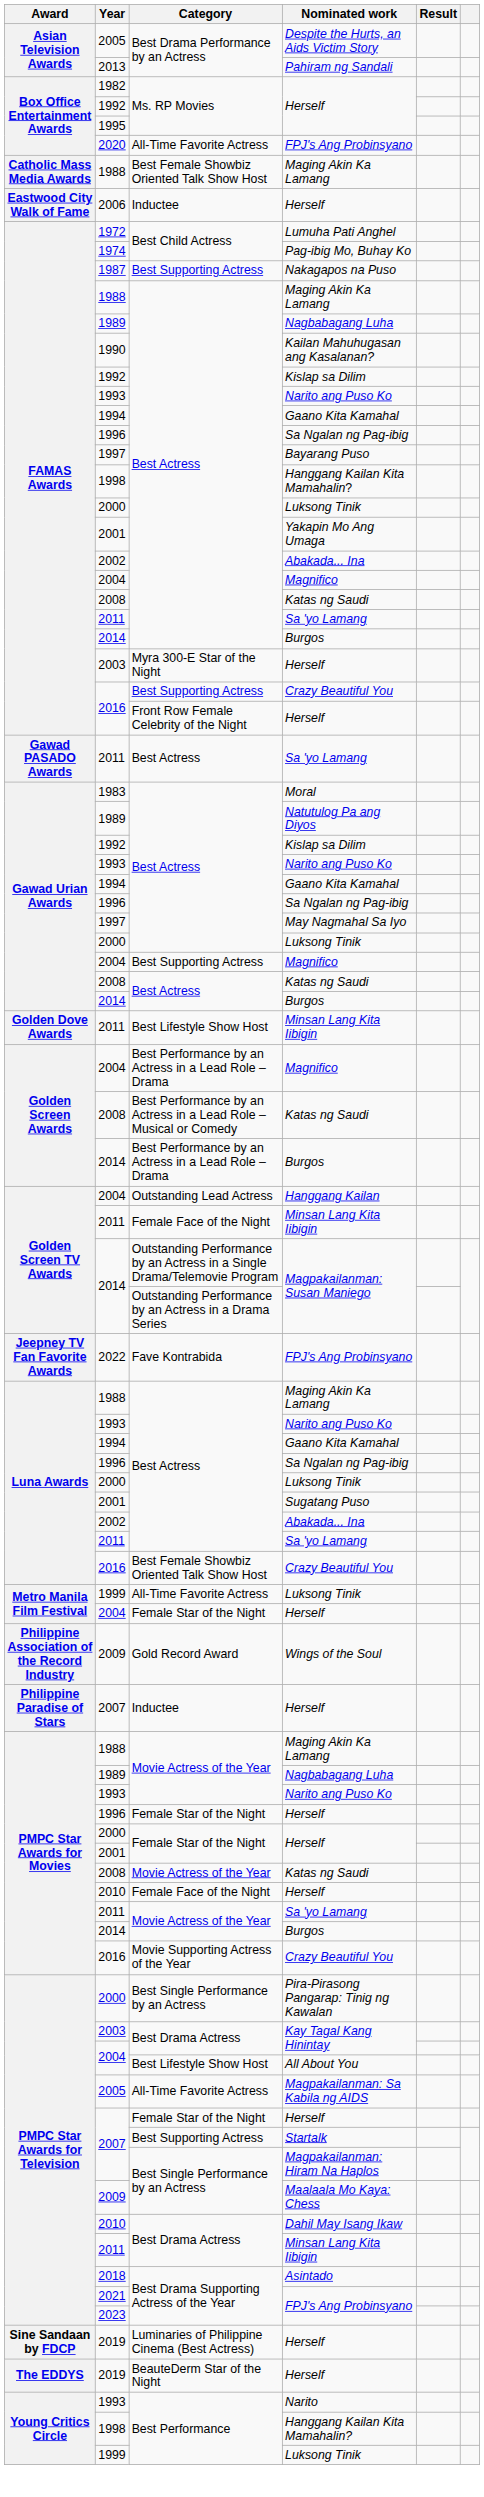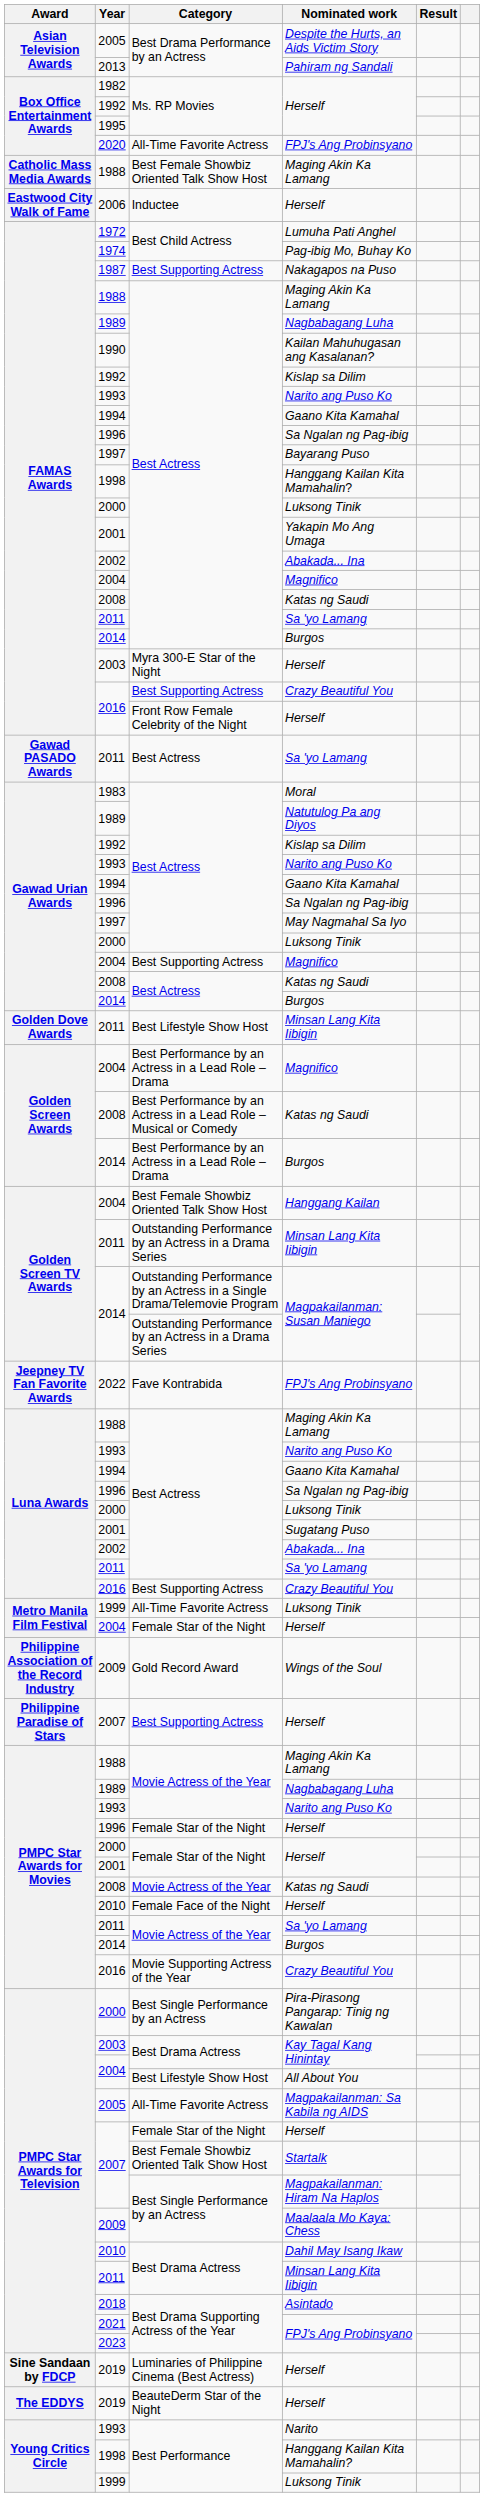 <table class="wikitable sortable plainrowheaders" style="width:99%;">
 <tr>
 <th scope="col" style="width:19%;">Award</th>
 <th scope="col" style="width:6%;">Year</th>
 <th scope="col" style="width:32%;">Category</th>
 <th scope="col" style="width:28%;">Nominated work</th>
 <th scope="col" style="width:8%;">Result</th>
 <th scope="col" style="width:4%;" class="unsortable"></th>
 </tr>
 <tr>
 <th scope="rowgroup" rowspan="2"><a href='#'>Asian Television Awards</a></th>
 <td>2005</td>
 <td rowspan="2">Best Drama Performance by an Actress</td>
 <td><em><a href='#'>Despite the Hurts, an Aids Victim Story</a></em></td>
 <td></td>
 <td></td>
 </tr>
 <tr>
 <td>2013</td>
 <td><em><a href='#'>Pahiram ng Sandali</a></em></td>
 <td></td>
 <td></td>
 </tr>
 <tr>
 <th scope="rowgroup" rowspan="4"><a href='#'>Box Office Entertainment Awards</a></th>
 <td>1982</td>
 <td rowspan="3">Ms. RP Movies</td>
 <td rowspan="3"><em>Herself</em></td>
 <td></td>
 <td></td>
 </tr>
 <tr>
 <td>1992</td>
 <td></td>
 <td></td>
 </tr>
 <tr>
 <td>1995</td>
 <td></td>
 <td></td>
 </tr>
 <tr>
 <td><a href='#'>2020</a></td>
 <td>All-Time Favorite Actress</td>
 <td><em><a href='#'>FPJ's Ang Probinsyano</a></em></td>
 <td></td>
 <td></td>
 </tr>
 <tr>
 <th scope="rowgroup"><a href='#'>Catholic Mass Media Awards</a></th>
 <td>1988</td>
 <td>Best Female Showbiz Oriented Talk Show Host</td>
 <td><em>Maging Akin Ka Lamang</em></td>
 <td></td>
 <td></td>
 </tr>
 <tr>
 <th scope="rowgroup"><a href='#'>Eastwood City Walk of Fame</a></th>
 <td>2006</td>
 <td>Inductee</td>
 <td><em>Herself</em></td>
 <td></td>
 <td></td>
 </tr>
 <tr>
 <th scope="rowgroup" rowspan="22"><a href='#'>FAMAS Awards</a></th>
 <td><a href='#'>1972</a></td>
 <td rowspan="2">Best Child Actress</td>
 <td><em>Lumuha Pati Anghel</em></td>
 <td></td>
 <td></td>
 </tr>
 <tr>
 <td><a href='#'>1974</a></td>
 <td><em>Pag-ibig Mo, Buhay Ko</em></td>
 <td></td>
 <td></td>
 </tr>
 <tr>
 <td><a href='#'>1987</a></td>
 <td><a href='#'>Best Supporting Actress</a></td>
 <td><em>Nakagapos na Puso</em></td>
 <td></td>
 <td></td>
 </tr>
 <tr>
 <td><a href='#'>1988</a></td>
 <td rowspan="16"><a href='#'>Best Actress</a></td>
 <td><em>Maging Akin Ka Lamang</em></td>
 <td></td>
 <td></td>
 </tr>
 <tr>
 <td><a href='#'>1989</a></td>
 <td><em><a href='#'>Nagbabagang Luha</a></em></td>
 <td></td>
 <td></td>
 </tr>
 <tr>
 <td>1990</td>
 <td><em>Kailan Mahuhugasan ang Kasalanan?</em></td>
 <td></td>
 <td></td>
 </tr>
 <tr>
 <td>1992</td>
 <td><em>Kislap sa Dilim</em></td>
 <td></td>
 <td></td>
 </tr>
 <tr>
 <td>1993</td>
 <td><em><a href='#'>Narito ang Puso Ko</a></em></td>
 <td></td>
 <td></td>
 </tr>
 <tr>
 <td>1994</td>
 <td><em>Gaano Kita Kamahal</em></td>
 <td></td>
 <td></td>
 </tr>
 <tr>
 <td>1996</td>
 <td><em>Sa Ngalan ng Pag-ibig</em></td>
 <td></td>
 <td></td>
 </tr>
 <tr>
 <td>1997</td>
 <td><em>Bayarang Puso</em></td>
 <td></td>
 <td></td>
 </tr>
 <tr>
 <td>1998</td>
 <td><em>Hanggang Kailan Kita Mamahalin</em>?</td>
 <td></td>
 <td></td>
 </tr>
 <tr>
 <td>2000</td>
 <td><em>Luksong Tinik</em></td>
 <td></td>
 <td></td>
 </tr>
 <tr>
 <td>2001</td>
 <td><em>Yakapin Mo Ang Umaga</em></td>
 <td></td>
 <td></td>
 </tr>
 <tr>
 <td>2002</td>
 <td><em><a href='#'>Abakada... Ina</a></em></td>
 <td></td>
 <td></td>
 </tr>
 <tr>
 <td>2004</td>
 <td><em><a href='#'>Magnifico</a></em></td>
 <td></td>
 <td></td>
 </tr>
 <tr>
 <td>2008</td>
 <td><em>Katas ng Saudi</em></td>
 <td></td>
 <td></td>
 </tr>
 <tr>
 <td><a href='#'>2011</a></td>
 <td><em><a href='#'>Sa 'yo Lamang</a></em></td>
 <td></td>
 <td></td>
 </tr>
 <tr>
 <td><a href='#'>2014</a></td>
 <td><em>Burgos</em></td>
 <td></td>
 <td></td>
 </tr>
 <tr>
 <td>2003</td>
 <td>Myra 300-E Star of the Night</td>
 <td><em>Herself</em></td>
 <td></td>
 <td></td>
 </tr>
 <tr>
 <td rowspan="2"><a href='#'>2016</a></td>
 <td><a href='#'>Best Supporting Actress</a></td>
 <td><em><a href='#'>Crazy Beautiful You</a></em></td>
 <td></td>
 <td></td>
 </tr>
 <tr>
 <td>Front Row Female Celebrity of the Night</td>
 <td><em>Herself</em></td>
 <td></td>
 <td></td>
 </tr>
 <tr>
 <th scope="rowgroup"><a href='#'>Gawad PASADO Awards</a></th>
 <td>2011</td>
 <td>Best Actress</td>
 <td><em><a href='#'>Sa 'yo Lamang</a></em></td>
 <td></td>
 <td></td>
 </tr>
 <tr>
 <th scope="rowgroup" rowspan="11"><a href='#'>Gawad Urian Awards</a></th>
 <td>1983</td>
 <td rowspan="8"><a href='#'>Best Actress</a></td>
 <td><em>Moral</em></td>
 <td></td>
 <td></td>
 </tr>
 <tr>
 <td>1989</td>
 <td><em><a href='#'>Natutulog Pa ang Diyos</a></em></td>
 <td></td>
 <td></td>
 </tr>
 <tr>
 <td>1992</td>
 <td><em>Kislap sa Dilim</em></td>
 <td></td>
 <td></td>
 </tr>
 <tr>
 <td>1993</td>
 <td><em><a href='#'>Narito ang Puso Ko</a></em></td>
 <td></td>
 <td></td>
 </tr>
 <tr>
 <td>1994</td>
 <td><em>Gaano Kita Kamahal</em></td>
 <td></td>
 <td></td>
 </tr>
 <tr>
 <td>1996</td>
 <td><em>Sa Ngalan ng Pag-ibig</em></td>
 <td></td>
 <td></td>
 </tr>
 <tr>
 <td>1997</td>
 <td><em>May Nagmahal Sa Iyo</em></td>
 <td></td>
 <td></td>
 </tr>
 <tr>
 <td>2000</td>
 <td><em>Luksong Tinik</em></td>
 <td></td>
 <td></td>
 </tr>
 <tr>
 <td>2004</td>
 <td>Best Supporting Actress</td>
 <td><em><a href='#'>Magnifico</a></em></td>
 <td></td>
 <td></td>
 </tr>
 <tr>
 <td>2008</td>
 <td rowspan="2"><a href='#'>Best Actress</a></td>
 <td><em>Katas ng Saudi</em></td>
 <td></td>
 <td></td>
 </tr>
 <tr>
 <td><a href='#'>2014</a></td>
 <td><em>Burgos</em></td>
 <td></td>
 <td></td>
 </tr>
 <tr>
 <th scope="rowgroup"><a href='#'>Golden Dove Awards</a></th>
 <td>2011</td>
 <td>Best Lifestyle Show Host</td>
 <td><em><a href='#'>Minsan Lang Kita Iibigin</a></em></td>
 <td></td>
 <td></td>
 </tr>
 <tr>
 <th scope="rowgroup" rowspan="3"><a href='#'>Golden Screen Awards</a></th>
 <td>2004</td>
 <td>Best Performance by an Actress in a Lead Role – Drama</td>
 <td><em><a href='#'>Magnifico</a></em></td>
 <td></td>
 <td></td>
 </tr>
 <tr>
 <td>2008</td>
 <td>Best Performance by an Actress in a Lead Role – Musical or Comedy</td>
 <td><em>Katas ng Saudi</em></td>
 <td></td>
 <td></td>
 </tr>
 <tr>
 <td>2014</td>
 <td>Best Performance by an Actress in a Lead Role – Drama</td>
 <td><em>Burgos</em></td>
 <td></td>
 <td></td>
 </tr>
 <tr>
 <th scope="rowgroup" rowspan="4"><a href='#'>Golden Screen TV Awards</a></th>
 <td>2004</td>
-<td>Outstanding Lead Actress</td>
+<td>Best Female Showbiz Oriented Talk Show Host</td>
 <td><em><a href='#'>Hanggang Kailan</a></em></td>
 <td></td>
 <td></td>
 </tr>
 <tr>
 <td>2011</td>
-<td>Female Face of the Night</td>
+<td>Outstanding Performance by an Actress in a Drama Series</td>
 <td><em><a href='#'>Minsan Lang Kita Iibigin</a></em></td>
 <td></td>
 <td></td>
 </tr>
 <tr>
 <td rowspan="2">2014</td>
 <td>Outstanding Performance by an Actress in a Single Drama/Telemovie Program</td>
 <td rowspan="2"><em><a href='#'>Magpakailanman: Susan Maniego</a></em></td>
 <td></td>
 <td rowspan="2"></td>
 </tr>
 <tr>
 <td>Outstanding Performance by an Actress in a Drama Series</td>
 <td></td>
 </tr>
 <tr>
 <th scope="rowgroup"><a href='#'>Jeepney TV Fan Favorite Awards</a></th>
 <td>2022</td>
 <td>Fave Kontrabida</td>
 <td><em><a href='#'>FPJ's Ang Probinsyano</a></em></td>
 <td></td>
 <td></td>
 </tr>
 <tr>
 <th rowspan="9" scope="rowgroup"><a href='#'>Luna Awards</a></th>
 <td>1988</td>
 <td rowspan="8">Best Actress</td>
 <td><em>Maging Akin Ka Lamang</em></td>
 <td></td>
 <td></td>
 </tr>
 <tr>
 <td>1993</td>
 <td><em><a href='#'>Narito ang Puso Ko</a></em></td>
 <td></td>
 <td></td>
 </tr>
 <tr>
 <td>1994</td>
 <td><em>Gaano Kita Kamahal</em></td>
 <td></td>
 <td></td>
 </tr>
 <tr>
 <td>1996</td>
 <td><em>Sa Ngalan ng Pag-ibig</em></td>
 <td></td>
 <td></td>
 </tr>
 <tr>
 <td>2000</td>
 <td><em>Luksong Tinik</em></td>
 <td></td>
 <td></td>
 </tr>
 <tr>
 <td>2001</td>
 <td><em>Sugatang Puso</em></td>
 <td></td>
 <td></td>
 </tr>
 <tr>
 <td>2002</td>
 <td><em><a href='#'>Abakada... Ina</a></em></td>
 <td></td>
 <td></td>
 </tr>
 <tr>
 <td><a href='#'>2011</a></td>
 <td><em><a href='#'>Sa 'yo Lamang</a></em></td>
 <td></td>
 <td></td>
 </tr>
 <tr>
 <td><a href='#'>2016</a></td>
-<td>Best Female Showbiz Oriented Talk Show Host</td>
+<td>Best Supporting Actress</td>
 <td><em><a href='#'>Crazy Beautiful You</a></em></td>
 <td></td>
 <td></td>
 </tr>
 <tr>
 <th scope="rowgroup" rowspan="2"><a href='#'>Metro Manila Film Festival</a></th>
 <td>1999</td>
 <td>All-Time Favorite Actress</td>
 <td><em>Luksong Tinik</em></td>
 <td></td>
 <td></td>
 </tr>
 <tr>
 <td><a href='#'>2004</a></td>
 <td>Female Star of the Night</td>
 <td><em>Herself</em></td>
 <td></td>
 <td></td>
 </tr>
 <tr>
 <th scope="rowgroup"><a href='#'>Philippine Association of the Record Industry</a></th>
 <td>2009</td>
 <td>Gold Record Award</td>
 <td><em>Wings of the Soul</em></td>
 <td></td>
 <td></td>
 </tr>
 <tr>
 <th scope="rowgroup"><a href='#'>Philippine Paradise of Stars</a></th>
 <td>2007</td>
-<td>Inductee</td>
+<td><a href='#'>Best Supporting Actress</a></td>
 <td><em>Herself</em></td>
 <td></td>
 <td></td>
 </tr>
 <tr>
 <th rowspan="11" scope="rowgroup"><a href='#'>PMPC Star Awards for Movies</a></th>
 <td>1988</td>
 <td rowspan="3"><a href='#'>Movie Actress of the Year</a></td>
 <td><em>Maging Akin Ka Lamang</em></td>
 <td></td>
 <td></td>
 </tr>
 <tr>
 <td>1989</td>
 <td><em><a href='#'>Nagbabagang Luha</a></em></td>
 <td></td>
 <td></td>
 </tr>
 <tr>
 <td>1993</td>
 <td><em><a href='#'>Narito ang Puso Ko</a></em></td>
 <td></td>
 <td></td>
 </tr>
 <tr>
 <td>1996</td>
 <td>Female Star of the Night</td>
 <td><em>Herself</em></td>
 <td></td>
 <td></td>
 </tr>
 <tr>
 <td>2000</td>
 <td rowspan="2">Female Star of the Night</td>
 <td rowspan="2"><em>Herself</em></td>
 <td></td>
 <td></td>
 </tr>
 <tr>
 <td>2001</td>
 <td></td>
 <td></td>
 </tr>
 <tr>
 <td>2008</td>
 <td><a href='#'>Movie Actress of the Year</a></td>
 <td><em>Katas ng Saudi</em></td>
 <td></td>
 <td></td>
 </tr>
 <tr>
 <td>2010</td>
 <td>Female Face of the Night</td>
 <td><em>Herself</em></td>
 <td></td>
 <td></td>
 </tr>
 <tr>
 <td>2011</td>
 <td rowspan="2"><a href='#'>Movie Actress of the Year</a></td>
 <td><em><a href='#'>Sa 'yo Lamang</a></em></td>
 <td></td>
 <td></td>
 </tr>
 <tr>
 <td>2014</td>
 <td><em>Burgos</em></td>
 <td></td>
 <td></td>
 </tr>
 <tr>
 <td>2016</td>
 <td>Movie Supporting Actress of the Year</td>
 <td><em><a href='#'>Crazy Beautiful You</a></em></td>
 <td></td>
 <td></td>
 </tr>
 <tr>
 <th scope="rowgroup" rowspan="14"><a href='#'>PMPC Star Awards for Television</a></th>
 <td><a href='#'>2000</a></td>
 <td>Best Single Performance by an Actress</td>
 <td><em>Pira-Pirasong Pangarap: Tinig ng Kawalan</em></td>
 <td></td>
 <td></td>
 </tr>
 <tr>
 <td><a href='#'>2003</a></td>
 <td rowspan="2">Best Drama Actress</td>
 <td rowspan="2"><em><a href='#'>Kay Tagal Kang Hinintay</a></em></td>
 <td></td>
 <td></td>
 </tr>
 <tr>
 <td rowspan="2"><a href='#'>2004</a></td>
 <td></td>
 <td></td>
 </tr>
 <tr>
 <td>Best Lifestyle Show Host</td>
 <td><em>All About You</em></td>
 <td></td>
 <td></td>
 </tr>
 <tr>
 <td><a href='#'>2005</a></td>
 <td>All-Time Favorite Actress</td>
 <td><em><a href='#'>Magpakailanman: Sa Kabila ng AIDS</a></em></td>
 <td></td>
 <td></td>
 </tr>
 <tr>
 <td rowspan="3"><a href='#'>2007</a></td>
 <td>Female Star of the Night</td>
 <td><em>Herself</em></td>
 <td></td>
 <td></td>
 </tr>
 <tr>
-<td>Best Supporting Actress</td>
+<td>Best Female Showbiz Oriented Talk Show Host</td>
 <td><em><a href='#'>Startalk</a></em></td>
 <td></td>
 <td rowspan="2"></td>
 </tr>
 <tr>
 <td rowspan="2">Best Single Performance by an Actress</td>
 <td><em><a href='#'>Magpakailanman: Hiram Na Haplos</a></em></td>
 <td></td>
 </tr>
 <tr>
 <td><a href='#'>2009</a></td>
 <td><em><a href='#'>Maalaala Mo Kaya: Chess</a></em></td>
 <td></td>
 <td></td>
 </tr>
 <tr>
 <td><a href='#'>2010</a></td>
 <td rowspan="2">Best Drama Actress</td>
 <td><em><a href='#'>Dahil May Isang Ikaw</a></em></td>
 <td></td>
 <td></td>
 </tr>
 <tr>
 <td><a href='#'>2011</a></td>
 <td><em><a href='#'>Minsan Lang Kita Iibigin</a></em></td>
 <td></td>
 <td></td>
 </tr>
 <tr>
 <td><a href='#'>2018</a></td>
 <td rowspan="3">Best Drama Supporting Actress of the Year</td>
 <td><em><a href='#'>Asintado</a></em></td>
 <td></td>
 <td></td>
 </tr>
 <tr>
 <td><a href='#'>2021</a></td>
 <td rowspan="2"><em><a href='#'>FPJ's Ang Probinsyano</a></em></td>
 <td></td>
 <td></td>
 </tr>
 <tr>
 <td><a href='#'>2023</a></td>
 <td></td>
 <td></td>
 </tr>
 <tr>
 <th scope="rowgroup">Sine Sandaan by <a href='#'>FDCP</a></th>
 <td>2019</td>
 <td>Luminaries of Philippine Cinema (Best Actress)</td>
 <td><em>Herself</em></td>
 <td></td>
 <td></td>
 </tr>
 <tr>
 <th scope="rowgroup"><a href='#'>The EDDYS</a></th>
 <td>2019</td>
 <td>BeauteDerm Star of the Night</td>
 <td><em>Herself</em></td>
 <td></td>
 <td></td>
 </tr>
 <tr>
 <th rowspan="3" scope="rowgroup"><a href='#'>Young Critics Circle</a></th>
 <td>1993</td>
 <td rowspan="3">Best Performance</td>
 <td><em>Narito</em></td>
 <td></td>
 <td></td>
 </tr>
 <tr>
 <td>1998</td>
 <td><em>Hanggang Kailan Kita Mamahalin?</em></td>
 <td></td>
 <td></td>
 </tr>
 <tr>
 <td>1999</td>
 <td><em>Luksong Tinik</em></td>
 <td></td>
 <td></td>
 </tr>
 </table>
